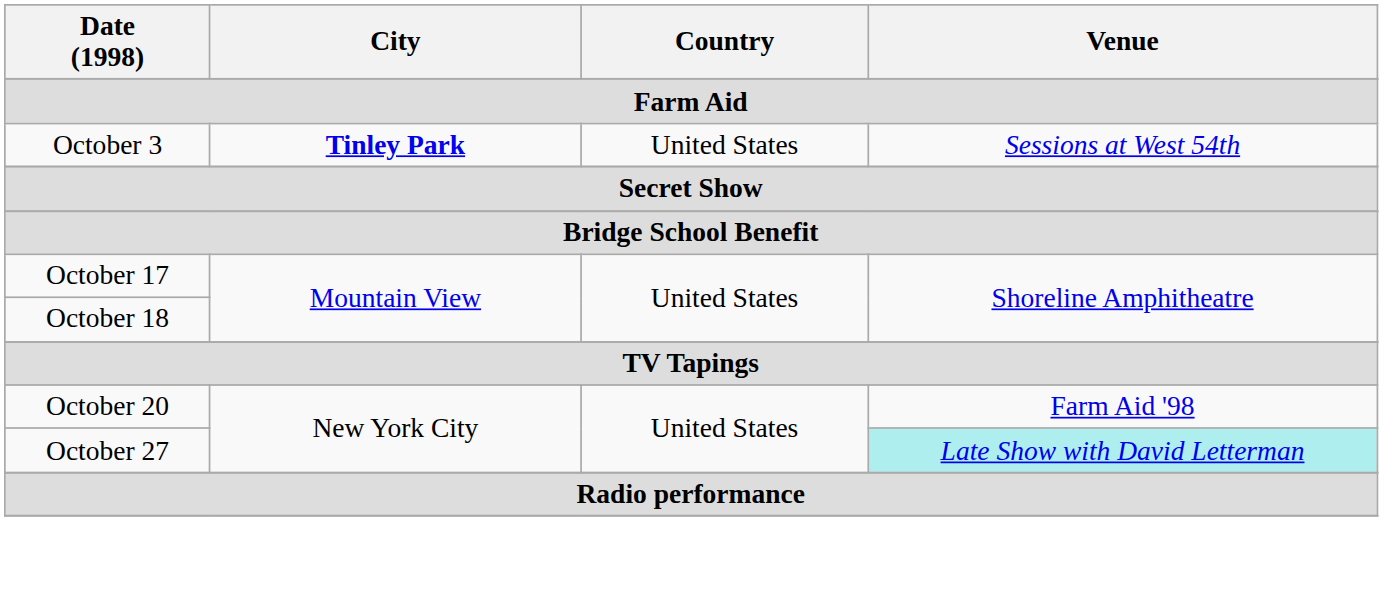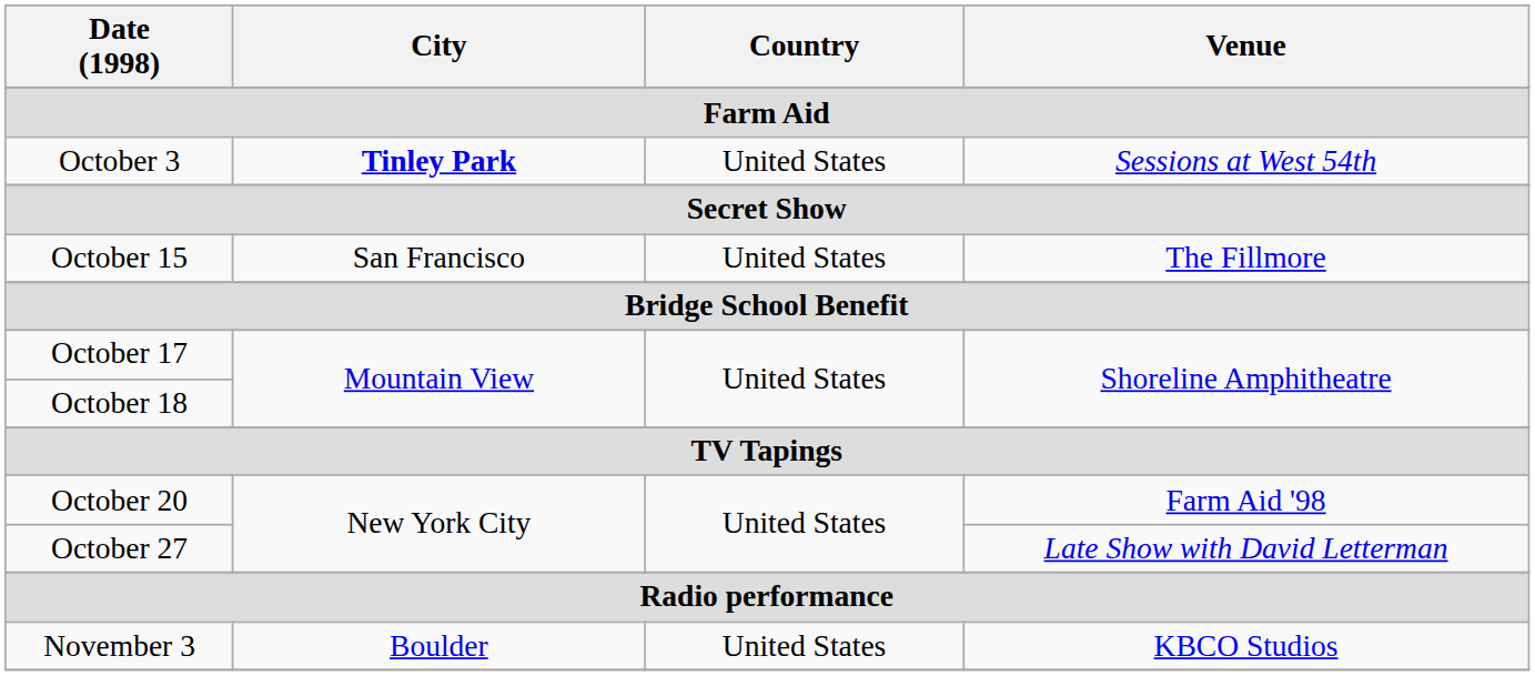 <table class="wikitable plainrowheaders" style="text-align:center;">
 <tr>
 <th scope="col" style="width:7em;">Date<br>(1998)</th>
 <th scope="col" style="width:13em;">City</th>
 <th scope="col" style="width:10em;">Country</th>
 <th scope="col" style="width:18em;">Venue</th>
 </tr>
 <tr>
 </tr>
 <tr style="background:#ddd;">
 <td colspan="4" style="text-align:center;"><strong>Farm Aid</strong></td>
 </tr>
 <tr>
 <td>October 3</td>
 <td><strong><a href='#'>Tinley Park</a></strong></td>
 <td>United States</td>
 <td><em><a href='#'>Sessions at West 54th</a></em></td>
 </tr>
 <tr>
 </tr>
 <tr style="background:#ddd;">
 <td colspan="4" style="text-align:center;"><strong>Secret Show</strong></td>
+</tr>
+<tr>
+<td>October 15</td>
+<td>San Francisco</td>
+<td>United States</td>
+<td><a href='#'>The Fillmore</a></td>
 </tr>
 <tr>
 </tr>
 <tr style="background:#ddd;">
 <td colspan="4" style="text-align:center;"><strong>Bridge School Benefit</strong></td>
 </tr>
 <tr>
 <td>October 17</td>
 <td rowspan="2"><a href='#'>Mountain View</a></td>
 <td rowspan="2">United States</td>
 <td rowspan="2"><a href='#'>Shoreline Amphitheatre</a></td>
 </tr>
 <tr>
 <td>October 18</td>
 </tr>
 <tr>
 </tr>
 <tr style="background:#ddd;">
 <td colspan="4" style="text-align:center;"><strong>TV Tapings</strong></td>
 </tr>
 <tr>
 <td>October 20</td>
 <td rowspan="2">New York City</td>
 <td rowspan="2">United States</td>
 <td><a href='#'>Farm Aid '98</a></td>
 </tr>
 <tr>
 <td>October 27</td>
-<td style="background: paleturquoise;"><em><a href='#'>Late Show with David Letterman</a></em></td>
+<td><em><a href='#'>Late Show with David Letterman</a></em></td>
 </tr>
 <tr>
 </tr>
 <tr style="background:#ddd;">
 <td colspan="4" style="text-align:center;"><strong>Radio performance</strong></td>
 </tr>
 <tr>
+<td>November 3</td>
+<td><a href='#'>Boulder</a></td>
+<td>United States</td>
+<td><a href='#'>KBCO Studios</a></td>
+</tr>
+<tr>
 </tr>
 </table>
